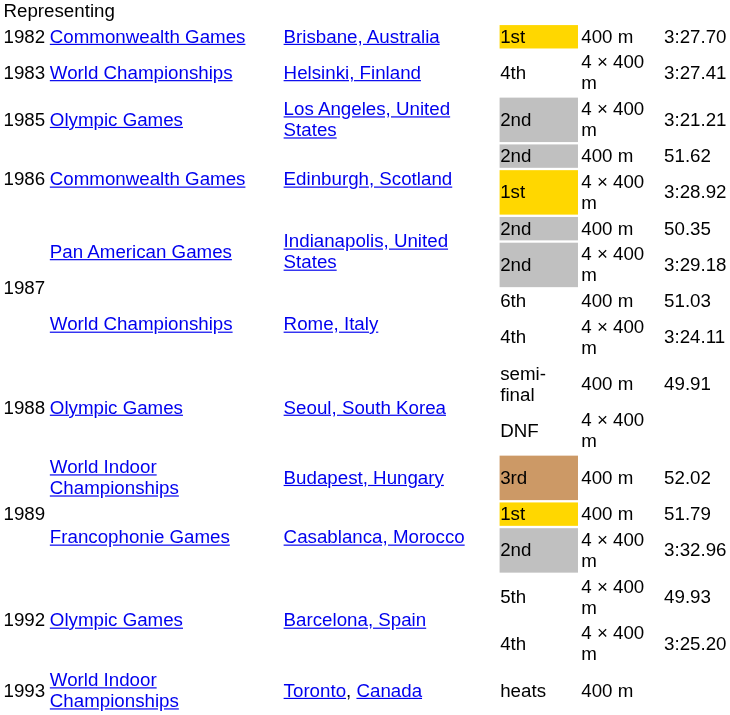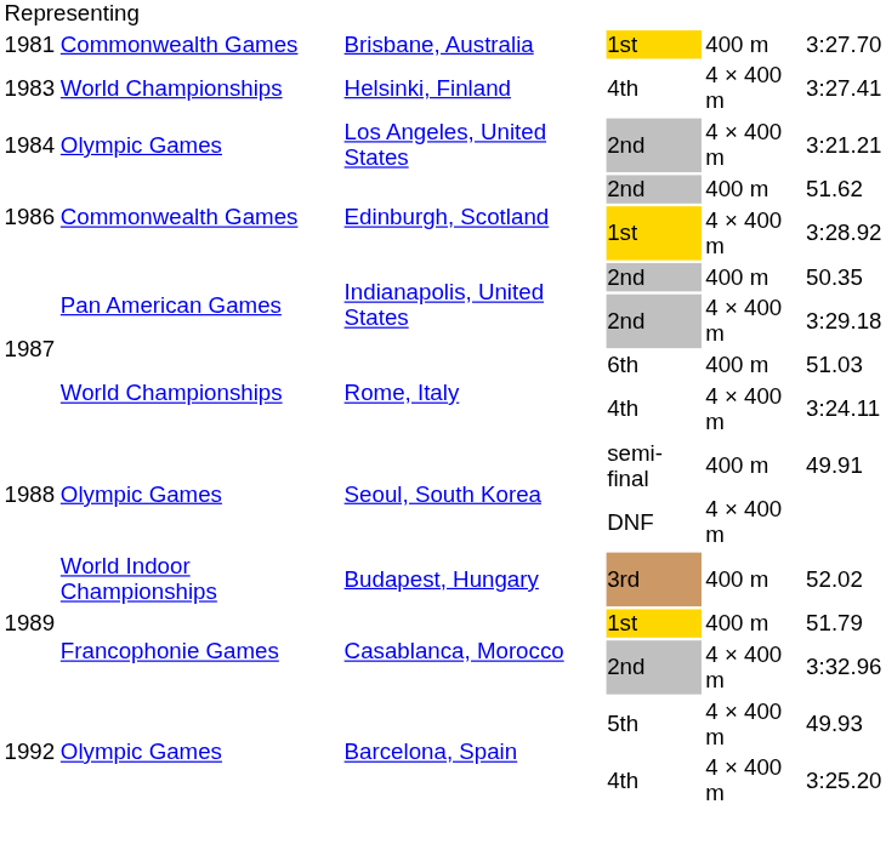 <table>
 <tr>
 <td colspan="6">Representing </td>
 </tr>
 <tr>
-<td>1982</td>
+<td>1981</td>
 <td><a href='#'>Commonwealth Games</a></td>
 <td><a href='#'>Brisbane, Australia</a></td>
 <td bgcolor="gold">1st</td>
 <td>400 m</td>
 <td>3:27.70</td>
 </tr>
 <tr>
 <td>1983</td>
 <td><a href='#'>World Championships</a></td>
 <td><a href='#'>Helsinki, Finland</a></td>
 <td>4th</td>
 <td>4 × 400 m</td>
 <td>3:27.41</td>
 </tr>
 <tr>
-<td>1985</td>
+<td>1984</td>
 <td><a href='#'>Olympic Games</a></td>
 <td><a href='#'>Los Angeles, United States</a></td>
 <td bgcolor="silver">2nd</td>
 <td>4 × 400 m</td>
 <td>3:21.21</td>
 </tr>
 <tr>
 <td rowspan=2>1986</td>
 <td rowspan=2><a href='#'>Commonwealth Games</a></td>
 <td rowspan=2><a href='#'>Edinburgh, Scotland</a></td>
 <td bgcolor="silver">2nd</td>
 <td>400 m</td>
 <td>51.62</td>
 </tr>
 <tr>
 <td bgcolor="gold">1st</td>
 <td>4 × 400 m</td>
 <td>3:28.92</td>
 </tr>
 <tr>
 <td rowspan=4>1987</td>
 <td rowspan=2><a href='#'>Pan American Games</a></td>
 <td rowspan=2><a href='#'>Indianapolis, United States</a></td>
 <td bgcolor="silver">2nd</td>
 <td>400 m</td>
 <td>50.35</td>
 </tr>
 <tr>
 <td bgcolor="silver">2nd</td>
 <td>4 × 400 m</td>
 <td>3:29.18</td>
 </tr>
 <tr>
 <td rowspan=2><a href='#'>World Championships</a></td>
 <td rowspan=2><a href='#'>Rome, Italy</a></td>
 <td>6th</td>
 <td>400 m</td>
 <td>51.03</td>
 </tr>
 <tr>
 <td>4th</td>
 <td>4 × 400 m</td>
 <td>3:24.11</td>
 </tr>
 <tr>
 <td rowspan=2>1988</td>
 <td rowspan=2><a href='#'>Olympic Games</a></td>
 <td rowspan=2><a href='#'>Seoul, South Korea</a></td>
 <td>semi-final</td>
 <td>400 m</td>
 <td>49.91</td>
 </tr>
 <tr>
 <td>DNF</td>
 <td>4 × 400 m</td>
 <td></td>
 </tr>
 <tr>
 <td rowspan=3>1989</td>
 <td><a href='#'>World Indoor Championships</a></td>
 <td><a href='#'>Budapest, Hungary</a></td>
 <td bgcolor="cc9966">3rd</td>
 <td>400 m</td>
 <td>52.02</td>
 </tr>
 <tr>
 <td rowspan=2><a href='#'>Francophonie Games</a></td>
 <td rowspan=2><a href='#'>Casablanca, Morocco</a></td>
 <td bgcolor="gold">1st</td>
 <td>400 m</td>
 <td>51.79</td>
 </tr>
 <tr>
 <td bgcolor="silver">2nd</td>
 <td>4 × 400 m</td>
 <td>3:32.96</td>
 </tr>
 <tr>
 <td rowspan=2>1992</td>
 <td rowspan=2><a href='#'>Olympic Games</a></td>
 <td rowspan=2><a href='#'>Barcelona, Spain</a></td>
 <td>5th</td>
 <td>4 × 400 m</td>
 <td>49.93</td>
 </tr>
 <tr>
 <td>4th</td>
 <td>4 × 400 m</td>
 <td>3:25.20</td>
 </tr>
-<tr>
-<td>1993</td>
-<td><a href='#'>World Indoor Championships</a></td>
-<td><a href='#'>Toronto</a>, <a href='#'>Canada</a></td>
-<td>heats</td>
-<td>400 m</td>
-<td></td>
-</tr>
 </table>
